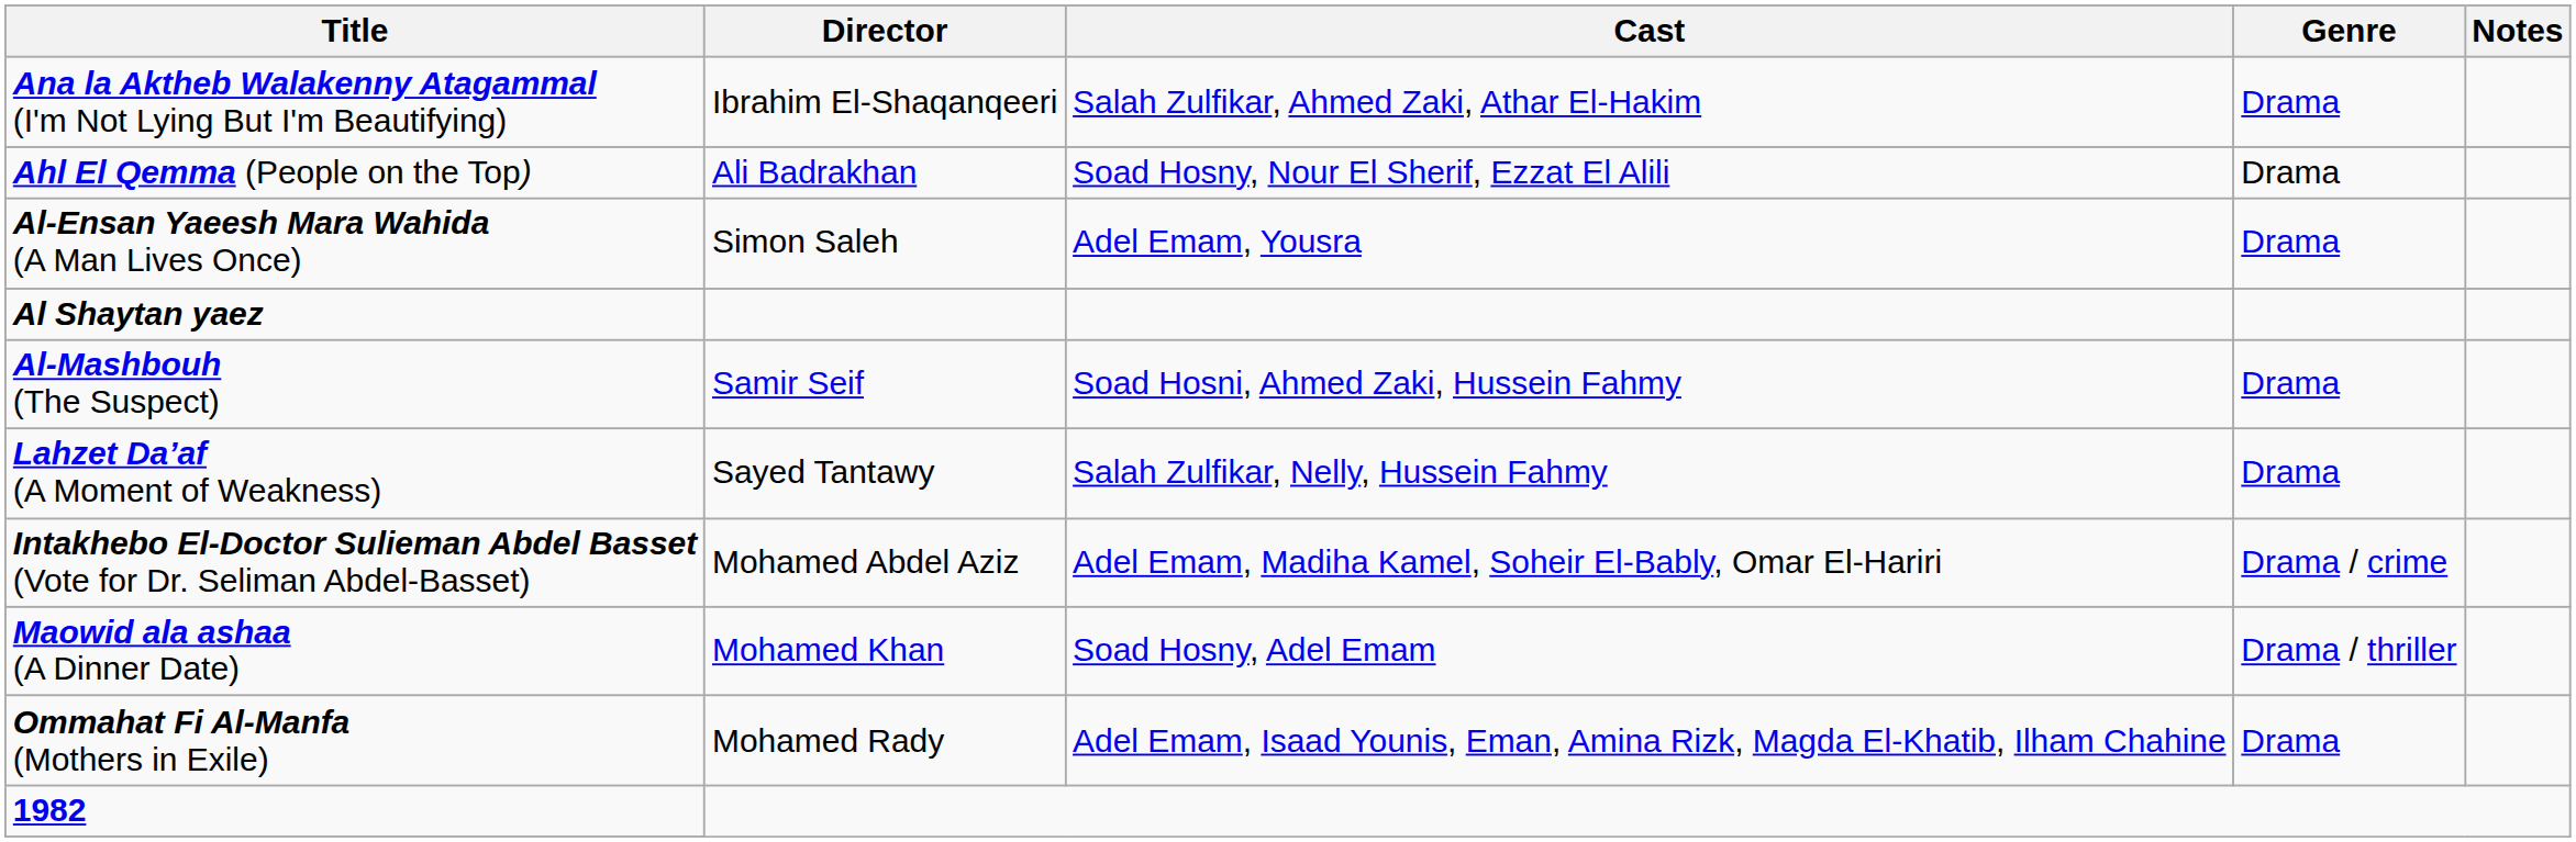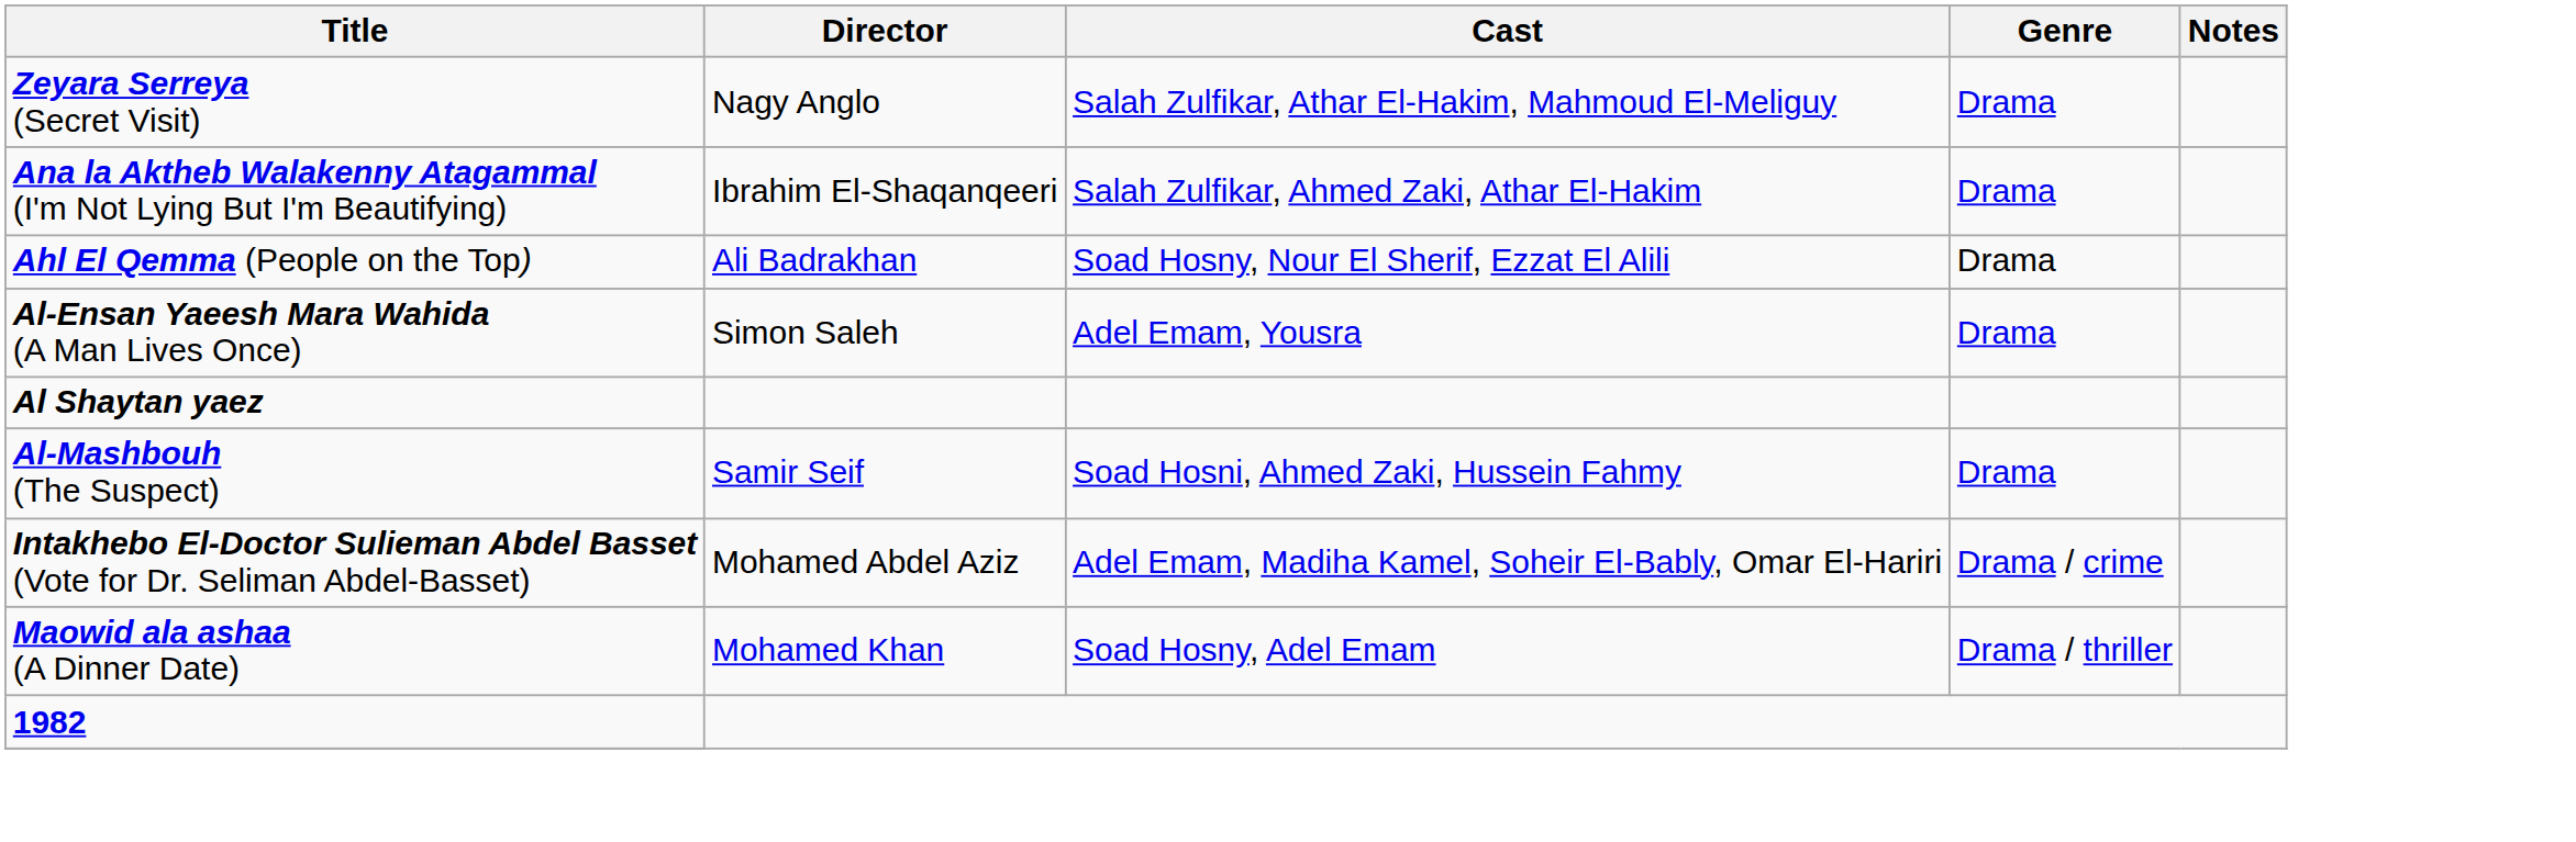 <table class="wikitable">
 <tr>
 <th>Title</th>
 <th>Director</th>
 <th>Cast</th>
 <th>Genre</th>
 <th>Notes</th>
+</tr>
+<tr>
+<td><strong><em><a href='#'>Zeyara Serreya</a></em></strong><br>(Secret Visit)</td>
+<td>Nagy Anglo</td>
+<td><a href='#'>Salah Zulfikar</a>, <a href='#'>Athar El-Hakim</a>,  <a href='#'>Mahmoud El-Meliguy</a></td>
+<td><a href='#'>Drama</a></td>
+<td></td>
 </tr>
 <tr>
 <td><strong><em><a href='#'>Ana la Aktheb Walakenny Atagammal</a></em></strong><br>(I'm Not Lying But I'm Beautifying)</td>
 <td>Ibrahim El-Shaqanqeeri</td>
 <td><a href='#'>Salah Zulfikar</a>, <a href='#'>Ahmed Zaki</a>, <a href='#'>Athar El-Hakim</a></td>
 <td><a href='#'>Drama</a></td>
 <td></td>
 </tr>
 <tr>
 <td><strong><em><a href='#'>Ahl El Qemma</a></em></strong> (People on the Top<em>)</em></td>
 <td><a href='#'>Ali Badrakhan</a></td>
 <td><a href='#'>Soad Hosny</a>, <a href='#'>Nour El Sherif</a>, <a href='#'>Ezzat El Alili</a></td>
 <td>Drama</td>
 <td></td>
 </tr>
 <tr>
 <td><strong><em>Al-Ensan Yaeesh Mara Wahida</em></strong><br>(A Man Lives Once)</td>
 <td>Simon Saleh</td>
 <td><a href='#'>Adel Emam</a>, <a href='#'>Yousra</a></td>
 <td><a href='#'>Drama</a></td>
 <td></td>
 </tr>
 <tr>
 <td><strong><em>Al Shaytan yaez</em></strong></td>
 <td></td>
 <td></td>
 <td></td>
 <td></td>
 </tr>
 <tr>
 <td><strong><em><a href='#'>Al-Mashbouh</a></em></strong><br>(The Suspect)</td>
 <td><a href='#'>Samir Seif</a></td>
 <td><a href='#'>Soad Hosni</a>, <a href='#'>Ahmed Zaki</a>, <a href='#'>Hussein Fahmy</a></td>
 <td><a href='#'>Drama</a></td>
 <td></td>
 </tr>
 <tr>
-<td><strong><em><a href='#'>Lahzet Da’af</a></em></strong><br>(A Moment of Weakness)</td>
-<td>Sayed Tantawy</td>
-<td><a href='#'>Salah Zulfikar</a>, <a href='#'>Nelly</a>, <a href='#'>Hussein Fahmy</a></td>
-<td><a href='#'>Drama</a></td>
-<td></td>
-</tr>
-<tr>
 <td><strong><em>Intakhebo El-Doctor Sulieman Abdel Basset</em></strong><br>(Vote for Dr. Seliman Abdel-Basset)</td>
 <td>Mohamed Abdel Aziz</td>
 <td><a href='#'>Adel Emam</a>, <a href='#'>Madiha Kamel</a>, <a href='#'>Soheir El-Bably</a>, Omar El-Hariri</td>
 <td><a href='#'>Drama</a> / <a href='#'>crime</a></td>
 <td></td>
 </tr>
 <tr>
 <td><strong><em><a href='#'>Maowid ala ashaa</a></em></strong><br>(A Dinner Date)</td>
 <td><a href='#'>Mohamed Khan</a></td>
 <td><a href='#'>Soad Hosny</a>, <a href='#'>Adel Emam</a></td>
 <td><a href='#'>Drama</a> / <a href='#'>thriller</a></td>
 <td></td>
 </tr>
 <tr>
-<td><strong><em>Ommahat Fi Al-Manfa</em></strong><br>(Mothers in Exile)</td>
-<td>Mohamed Rady</td>
-<td><a href='#'>Adel Emam</a>, <a href='#'>Isaad Younis</a>, <a href='#'>Eman</a>, <a href='#'>Amina Rizk</a>, <a href='#'>Magda El-Khatib</a>, <a href='#'>Ilham Chahine</a></td>
-<td><a href='#'>Drama</a></td>
-<td></td>
-</tr>
-<tr>
 <td><strong><a href='#'>1982</a></strong></td>
 </tr>
 <tr>
 </tr>
 </table>
